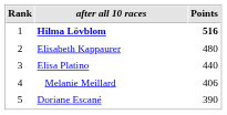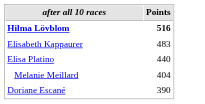 <table cellspacing="1" cellpadding="3" style="border:1px solid #aaa; font-size:86%;">
 <tr style="background:#e4e4e4;">
-<th style="border-bottom:1px solid #aaa; width:10px;">Rank</th>
 <th style="border-bottom:1px solid #aaa; width:200px; white-space:nowrap;"><em>after all 10 races</em></th>
 <th style="border-bottom:1px solid #aaa; width:20px;">Points</th>
 </tr>
 <tr>
-<td style="text-align:center;">1</td>
 <td> <strong><a href='#'>Hilma Lövblom</a></strong></td>
 <td align="right"><strong>516</strong></td>
 </tr>
 <tr>
-<td style="text-align:center;">2</td>
 <td> <a href='#'>Elisabeth Kappaurer</a></td>
-<td align="right">480</td>
+<td align="right">483</td>
 </tr>
 <tr>
-<td style="text-align:center;">3</td>
 <td> <a href='#'>Elisa Platino</a></td>
 <td align="right">440</td>
 </tr>
 <tr>
-<td style="text-align:center;">4</td>
 <td>   <a href='#'>Melanie Meillard</a></td>
-<td align="right">406</td>
+<td align="right">404</td>
 </tr>
 <tr>
-<td style="text-align:center;">5</td>
 <td> <a href='#'>Doriane Escané</a></td>
 <td align="right">390</td>
 </tr>
 </table>
